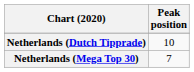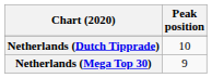 <table class="wikitable sortable plainrowheaders" style="text-align:center">
 <tr>
 <th scope="col">Chart (2020)</th>
 <th scope="col">Peak<br>position</th>
 </tr>
 <tr>
 </tr>
 <tr>
 </tr>
 <tr>
 <th scope="row">Netherlands (<a href='#'>Dutch Tipprade</a>)</th>
 <td>10</td>
 </tr>
 <tr>
 <th scope="row">Netherlands (<a href='#'>Mega Top 30</a>)</th>
-<td>7</td>
+<td>9</td>
 </tr>
 </table>
